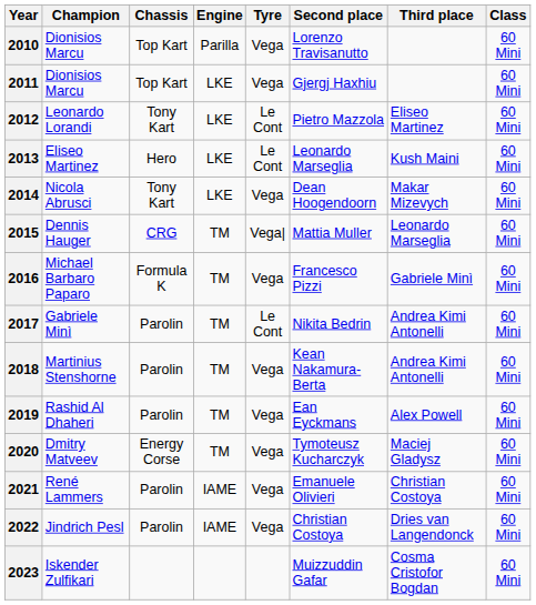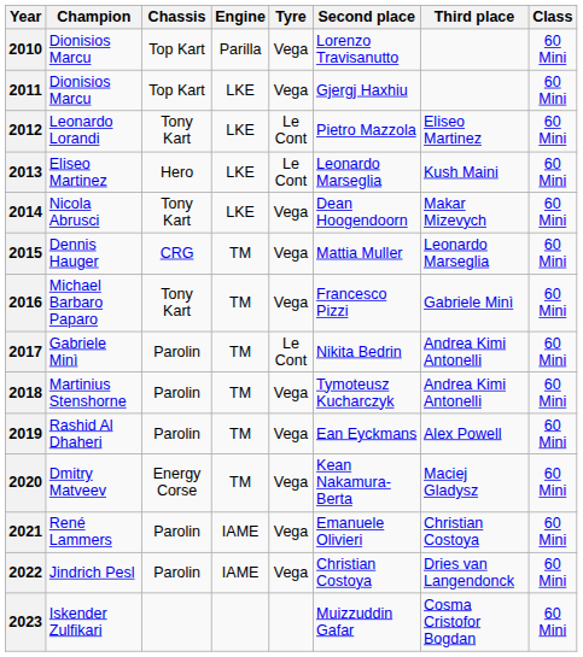 <table class="wikitable">
 <tr>
 <th>Year</th>
 <th>Champion</th>
 <th>Chassis</th>
 <th>Engine</th>
 <th>Tyre</th>
 <th>Second place</th>
 <th>Third place</th>
 <th>Class</th>
 </tr>
 <tr>
 <th>2010</th>
 <td> <a href='#'>Dionisios Marcu</a></td>
 <td style="text-align:center;">Top Kart</td>
 <td style="text-align:center;">Parilla</td>
 <td style="text-align:center;">Vega</td>
 <td> <a href='#'>Lorenzo Travisanutto</a></td>
 <td></td>
 <td style="text-align:center;"><a href='#'>60 Mini</a></td>
 </tr>
 <tr>
 <th>2011</th>
 <td> <a href='#'>Dionisios Marcu</a></td>
 <td style="text-align:center;">Top Kart</td>
 <td style="text-align:center;">LKE</td>
 <td style="text-align:center;">Vega</td>
 <td> <a href='#'>Gjergj Haxhiu</a></td>
 <td></td>
 <td style="text-align:center;"><a href='#'>60 Mini</a></td>
 </tr>
 <tr>
 <th>2012</th>
 <td> <a href='#'>Leonardo Lorandi</a></td>
 <td style="text-align:center;">Tony Kart</td>
 <td style="text-align:center;">LKE</td>
 <td style="text-align:center;">Le Cont</td>
 <td> <a href='#'>Pietro Mazzola</a></td>
 <td> <a href='#'>Eliseo Martinez</a></td>
 <td style="text-align:center;"><a href='#'>60 Mini</a></td>
 </tr>
 <tr>
 <th>2013</th>
 <td> <a href='#'>Eliseo Martinez</a></td>
 <td style="text-align:center;">Hero</td>
 <td style="text-align:center;">LKE</td>
 <td style="text-align:center;">Le Cont</td>
 <td> <a href='#'>Leonardo Marseglia</a></td>
 <td> <a href='#'>Kush Maini</a></td>
 <td style="text-align:center;"><a href='#'>60 Mini</a></td>
 </tr>
 <tr>
 <th>2014</th>
 <td> <a href='#'>Nicola Abrusci</a></td>
 <td style="text-align:center;">Tony Kart</td>
 <td style="text-align:center;">LKE</td>
 <td style="text-align:center;">Vega</td>
 <td> <a href='#'>Dean Hoogendoorn</a></td>
 <td> <a href='#'>Makar Mizevych</a></td>
 <td style="text-align:center;"><a href='#'>60 Mini</a></td>
 </tr>
 <tr>
 <th>2015</th>
 <td> <a href='#'>Dennis Hauger</a></td>
 <td style="text-align:center;"><a href='#'>CRG</a></td>
 <td style="text-align:center;">TM</td>
-<td style="text-align:center;">Vega|</td>
+<td style="text-align:center;">Vega</td>
 <td> <a href='#'>Mattia Muller</a></td>
 <td> <a href='#'>Leonardo Marseglia</a></td>
 <td style="text-align:center;"><a href='#'>60 Mini</a></td>
 </tr>
 <tr>
 <th>2016</th>
 <td> <a href='#'>Michael Barbaro Paparo</a></td>
-<td style="text-align:center;">Formula K</td>
+<td style="text-align:center;">Tony Kart</td>
 <td style="text-align:center;">TM</td>
 <td style="text-align:center;">Vega</td>
 <td> <a href='#'>Francesco Pizzi</a></td>
 <td> <a href='#'>Gabriele Minì</a></td>
 <td style="text-align:center;"><a href='#'>60 Mini</a></td>
 </tr>
 <tr>
 <th>2017</th>
 <td> <a href='#'>Gabriele Minì</a></td>
 <td style="text-align:center;">Parolin</td>
 <td style="text-align:center;">TM</td>
 <td style="text-align:center;">Le Cont</td>
 <td> <a href='#'>Nikita Bedrin</a></td>
 <td> <a href='#'>Andrea Kimi Antonelli</a></td>
 <td style="text-align:center;"><a href='#'>60 Mini</a></td>
 </tr>
 <tr>
 <th>2018</th>
 <td> <a href='#'>Martinius Stenshorne</a></td>
 <td style="text-align:center;">Parolin</td>
 <td style="text-align:center;">TM</td>
 <td style="text-align:center;">Vega</td>
-<td> <a href='#'>Kean Nakamura-Berta</a></td>
+<td> <a href='#'>Tymoteusz Kucharczyk</a></td>
 <td> <a href='#'>Andrea Kimi Antonelli</a></td>
 <td style="text-align:center;"><a href='#'>60 Mini</a></td>
 </tr>
 <tr>
 <th>2019</th>
 <td> <a href='#'>Rashid Al Dhaheri</a></td>
 <td style="text-align:center;">Parolin</td>
 <td style="text-align:center;">TM</td>
 <td style="text-align:center;">Vega</td>
 <td> <a href='#'>Ean Eyckmans</a></td>
 <td> <a href='#'>Alex Powell</a></td>
 <td style="text-align:center;"><a href='#'>60 Mini</a></td>
 </tr>
 <tr>
 <th>2020</th>
 <td> <a href='#'>Dmitry Matveev</a></td>
 <td style="text-align:center;">Energy Corse</td>
 <td style="text-align:center;">TM</td>
 <td style="text-align:center;">Vega</td>
-<td> <a href='#'>Tymoteusz Kucharczyk</a></td>
+<td> <a href='#'>Kean Nakamura-Berta</a></td>
 <td> <a href='#'>Maciej Gladysz</a></td>
 <td style="text-align:center;"><a href='#'>60 Mini</a></td>
 </tr>
 <tr>
 <th>2021</th>
 <td> <a href='#'>René Lammers</a></td>
 <td style="text-align:center;">Parolin</td>
 <td style="text-align:center;">IAME</td>
 <td style="text-align:center;">Vega</td>
 <td> <a href='#'>Emanuele Olivieri</a></td>
 <td> <a href='#'>Christian Costoya</a></td>
 <td style="text-align:center;"><a href='#'>60 Mini</a></td>
 </tr>
 <tr>
 <th>2022</th>
 <td> <a href='#'>Jindrich Pesl</a></td>
 <td style="text-align:center;">Parolin</td>
 <td style="text-align:center;">IAME</td>
 <td style="text-align:center;">Vega</td>
 <td> <a href='#'>Christian Costoya</a></td>
 <td> <a href='#'>Dries van Langendonck</a></td>
 <td style="text-align:center;"><a href='#'>60 Mini</a></td>
 </tr>
 <tr>
 <th>2023</th>
 <td> <a href='#'>Iskender Zulfikari</a></td>
 <td></td>
 <td></td>
 <td></td>
 <td> <a href='#'>Muizzuddin Gafar</a></td>
 <td> <a href='#'>Cosma Cristofor Bogdan</a></td>
 <td style="text-align:center;"><a href='#'>60 Mini</a></td>
 </tr>
 </table>
